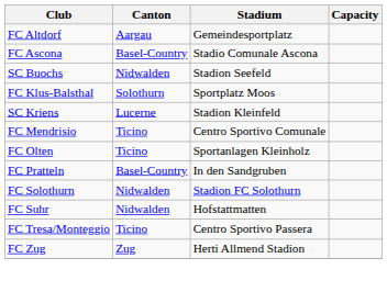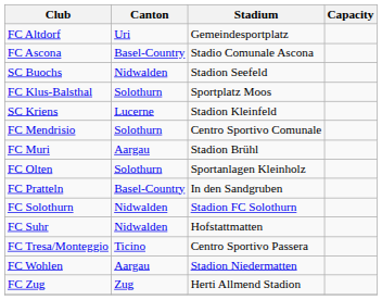 <table class="wikitable">
 <tr>
 <th>Club</th>
 <th>Canton</th>
 <th>Stadium</th>
 <th>Capacity</th>
 </tr>
 <tr>
 <td><a href='#'>FC Altdorf</a></td>
-<td><a href='#'>Aargau</a></td>
+<td><a href='#'>Uri</a></td>
 <td>Gemeindesportplatz</td>
 <td></td>
 </tr>
 <tr>
 <td><a href='#'>FC Ascona</a></td>
 <td><a href='#'>Basel-Country</a></td>
 <td>Stadio Comunale Ascona</td>
 <td></td>
 </tr>
 <tr>
 <td><a href='#'>SC Buochs</a></td>
 <td><a href='#'>Nidwalden</a></td>
 <td>Stadion Seefeld</td>
 <td></td>
 </tr>
 <tr>
 <td><a href='#'>FC Klus-Balsthal</a></td>
 <td><a href='#'>Solothurn</a></td>
 <td>Sportplatz Moos</td>
 <td></td>
 </tr>
 <tr>
 <td><a href='#'>SC Kriens</a></td>
 <td><a href='#'>Lucerne</a></td>
 <td>Stadion Kleinfeld</td>
 <td></td>
 </tr>
 <tr>
 <td><a href='#'>FC Mendrisio</a></td>
-<td><a href='#'>Ticino</a></td>
+<td><a href='#'>Solothurn</a></td>
 <td>Centro Sportivo Comunale</td>
 <td></td>
 </tr>
 <tr>
+<td><a href='#'>FC Muri</a></td>
+<td><a href='#'>Aargau</a></td>
+<td>Stadion Brühl</td>
+<td></td>
+</tr>
+<tr>
 <td><a href='#'>FC Olten</a></td>
-<td><a href='#'>Ticino</a></td>
+<td><a href='#'>Solothurn</a></td>
 <td>Sportanlagen Kleinholz</td>
 <td></td>
 </tr>
 <tr>
 <td><a href='#'>FC Pratteln</a></td>
 <td><a href='#'>Basel-Country</a></td>
 <td>In den Sandgruben</td>
 <td></td>
 </tr>
 <tr>
 <td><a href='#'>FC Solothurn</a></td>
 <td><a href='#'>Nidwalden</a></td>
 <td><a href='#'>Stadion FC Solothurn</a></td>
 <td></td>
 </tr>
 <tr>
 <td><a href='#'>FC Suhr</a></td>
 <td><a href='#'>Nidwalden</a></td>
 <td>Hofstattmatten</td>
 <td></td>
 </tr>
 <tr>
 <td><a href='#'>FC Tresa/Monteggio</a></td>
 <td><a href='#'>Ticino</a></td>
 <td>Centro Sportivo Passera</td>
 <td></td>
 </tr>
 <tr>
+<td><a href='#'>FC Wohlen</a></td>
+<td><a href='#'>Aargau</a></td>
+<td><a href='#'>Stadion Niedermatten</a></td>
+<td></td>
+</tr>
+<tr>
 <td><a href='#'>FC Zug</a></td>
 <td><a href='#'>Zug</a></td>
 <td>Herti Allmend Stadion</td>
 <td></td>
 </tr>
 <tr>
 </tr>
 </table>
